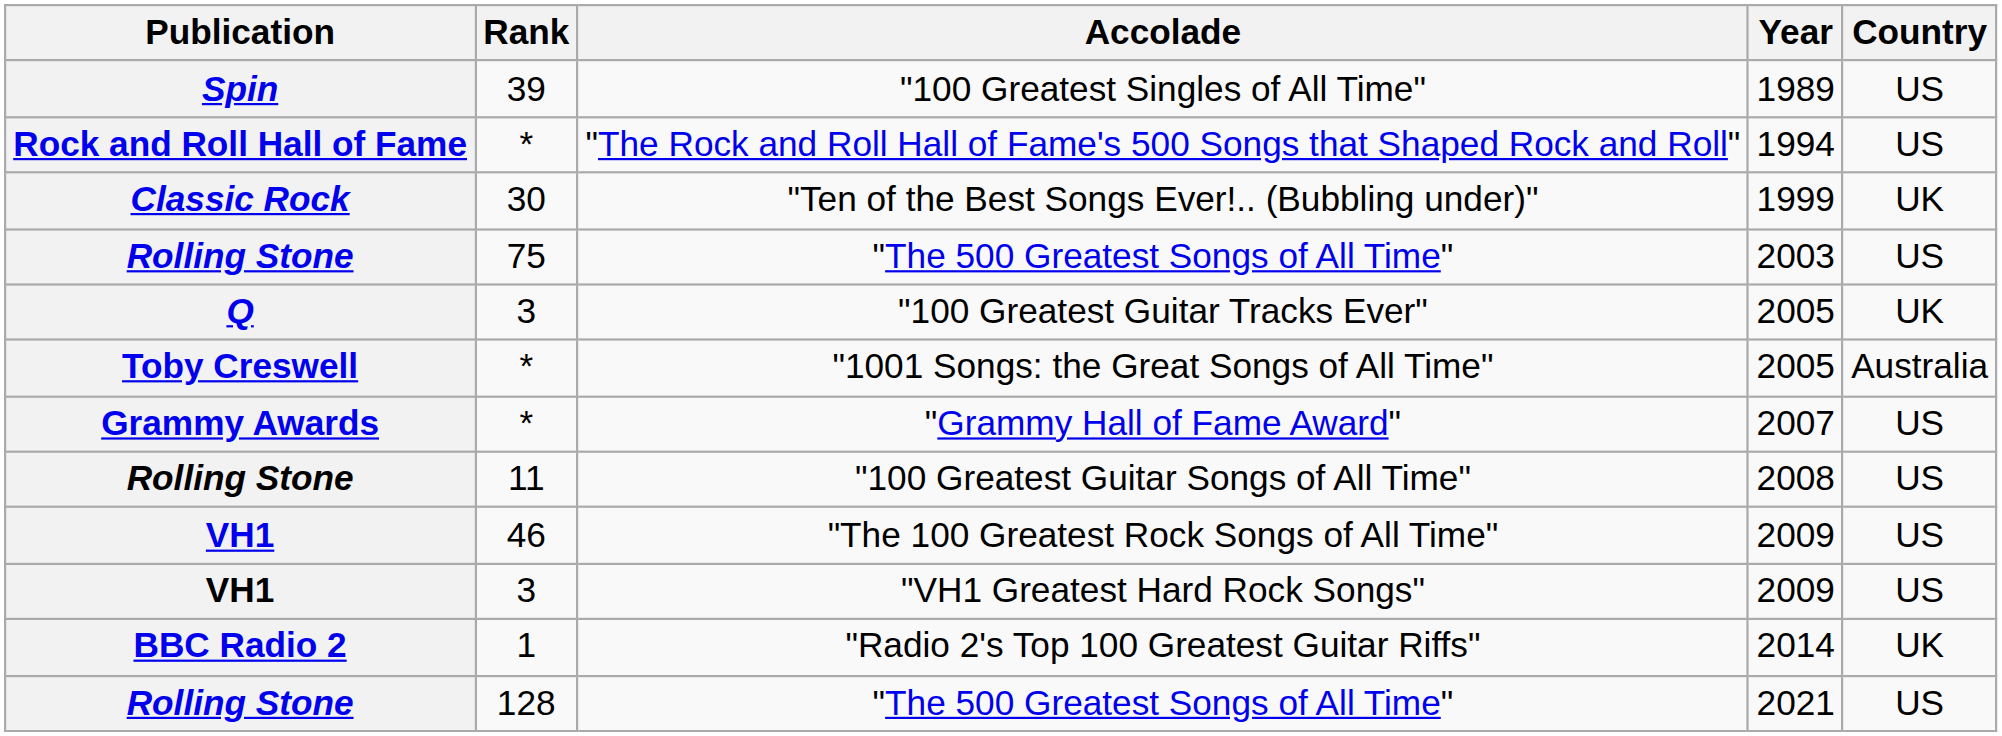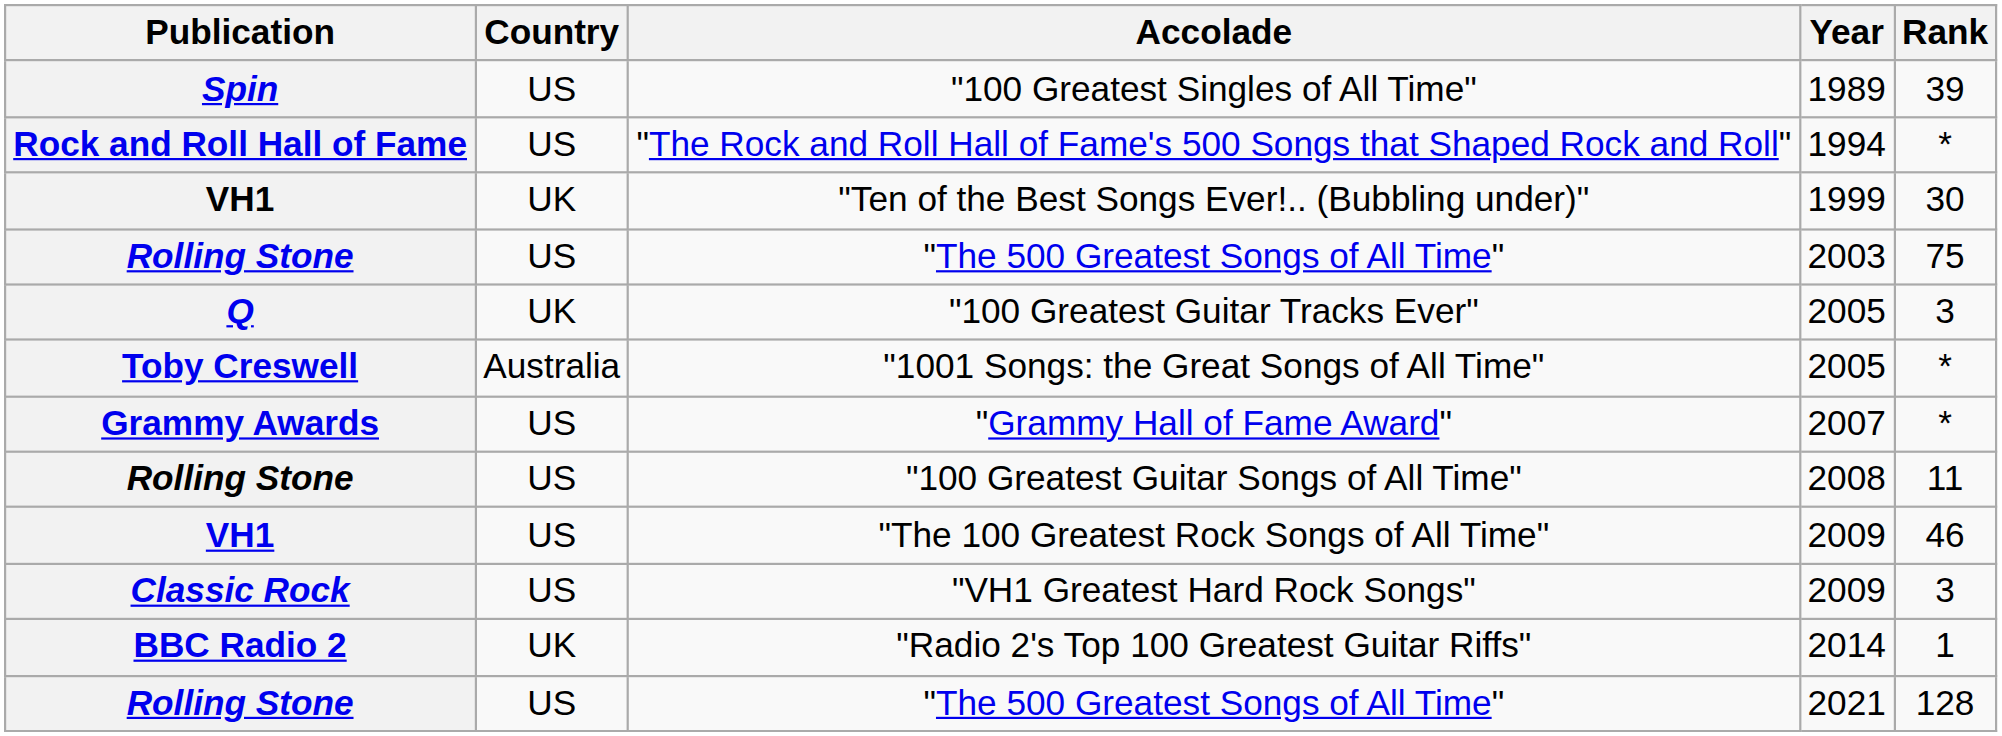 <table class="wikitable sortable plainrowheaders" style="text-align:center;">
 <tr>
 <th scope="col">Publication</th>
-<th scope="col">Rank</th>
+<th scope="col">Country</th>
 <th scope="col">Accolade</th>
 <th scope="col">Year</th>
-<th scope="col">Country</th>
+<th scope="col">Rank</th>
 </tr>
 <tr>
 <th scope="row"><em><a href='#'>Spin</a></em></th>
-<td>39</td>
+<td>US</td>
 <td>"100 Greatest Singles of All Time"</td>
 <td>1989</td>
-<td>US</td>
+<td>39</td>
 </tr>
 <tr>
 <th scope="row"><a href='#'>Rock and Roll Hall of Fame</a></th>
-<td>*</td>
+<td>US</td>
 <td>"<a href='#'>The Rock and Roll Hall of Fame's 500 Songs that Shaped Rock and Roll</a>"</td>
 <td>1994</td>
+<td>*</td>
+</tr>
+<tr>
+<th scope="row">VH1</th>
+<td>UK</td>
+<td>"Ten of the Best Songs Ever!.. (Bubbling under)"</td>
+<td>1999</td>
+<td>30</td>
+</tr>
+<tr>
+<th scope="row"><em><a href='#'>Rolling Stone</a></em></th>
 <td>US</td>
+<td>"<a href='#'>The 500 Greatest Songs of All Time</a>"</td>
+<td>2003</td>
+<td>75</td>
+</tr>
+<tr>
+<th scope="row"><em><a href='#'>Q</a></em></th>
+<td>UK</td>
+<td>"100 Greatest Guitar Tracks Ever"</td>
+<td>2005</td>
+<td>3</td>
+</tr>
+<tr>
+<th scope="row"><a href='#'>Toby Creswell</a></th>
+<td>Australia</td>
+<td>"1001 Songs: the Great Songs of All Time"</td>
+<td>2005</td>
+<td>*</td>
+</tr>
+<tr>
+<th scope="row"><a href='#'>Grammy Awards</a></th>
+<td>US</td>
+<td>"<a href='#'>Grammy Hall of Fame Award</a>"</td>
+<td>2007</td>
+<td>*</td>
+</tr>
+<tr>
+<th scope="row"><em>Rolling Stone</em></th>
+<td>US</td>
+<td>"100 Greatest Guitar Songs of All Time"</td>
+<td>2008</td>
+<td>11</td>
+</tr>
+<tr>
+<th scope="row"><a href='#'>VH1</a></th>
+<td>US</td>
+<td>"The 100 Greatest Rock Songs of All Time"</td>
+<td>2009</td>
+<td>46</td>
 </tr>
 <tr>
 <th scope="row"><em><a href='#'>Classic Rock</a></em></th>
-<td>30</td>
-<td>"Ten of the Best Songs Ever!.. (Bubbling under)"</td>
-<td>1999</td>
+<td>US</td>
+<td>"VH1 Greatest Hard Rock Songs"</td>
+<td>2009</td>
+<td>3</td>
+</tr>
+<tr>
+<th scope="row"><a href='#'>BBC Radio 2</a></th>
 <td>UK</td>
+<td>"Radio 2's Top 100 Greatest Guitar Riffs"</td>
+<td>2014</td>
+<td>1</td>
 </tr>
 <tr>
 <th scope="row"><em><a href='#'>Rolling Stone</a></em></th>
-<td>75</td>
-<td>"<a href='#'>The 500 Greatest Songs of All Time</a>"</td>
-<td>2003</td>
 <td>US</td>
-</tr>
-<tr>
-<th scope="row"><em><a href='#'>Q</a></em></th>
-<td>3</td>
-<td>"100 Greatest Guitar Tracks Ever"</td>
-<td>2005</td>
-<td>UK</td>
-</tr>
-<tr>
-<th scope="row"><a href='#'>Toby Creswell</a></th>
-<td>*</td>
-<td>"1001 Songs: the Great Songs of All Time"</td>
-<td>2005</td>
-<td>Australia</td>
-</tr>
-<tr>
-<th scope="row"><a href='#'>Grammy Awards</a></th>
-<td>*</td>
-<td>"<a href='#'>Grammy Hall of Fame Award</a>"</td>
-<td>2007</td>
-<td>US</td>
-</tr>
-<tr>
-<th scope="row"><em>Rolling Stone</em></th>
-<td>11</td>
-<td>"100 Greatest Guitar Songs of All Time"</td>
-<td>2008</td>
-<td>US</td>
-</tr>
-<tr>
-<th scope="row"><a href='#'>VH1</a></th>
-<td>46</td>
-<td>"The 100 Greatest Rock Songs of All Time"</td>
-<td>2009</td>
-<td>US</td>
-</tr>
-<tr>
-<th scope="row">VH1</th>
-<td>3</td>
-<td>"VH1 Greatest Hard Rock Songs"</td>
-<td>2009</td>
-<td>US</td>
-</tr>
-<tr>
-<th scope="row"><a href='#'>BBC Radio 2</a></th>
-<td>1</td>
-<td>"Radio 2's Top 100 Greatest Guitar Riffs"</td>
-<td>2014</td>
-<td>UK</td>
-</tr>
-<tr>
-<th scope="row"><em><a href='#'>Rolling Stone</a></em></th>
-<td>128</td>
 <td>"<a href='#'>The 500 Greatest Songs of All Time</a>"</td>
 <td>2021</td>
-<td>US</td>
+<td>128</td>
 </tr>
 </table>
